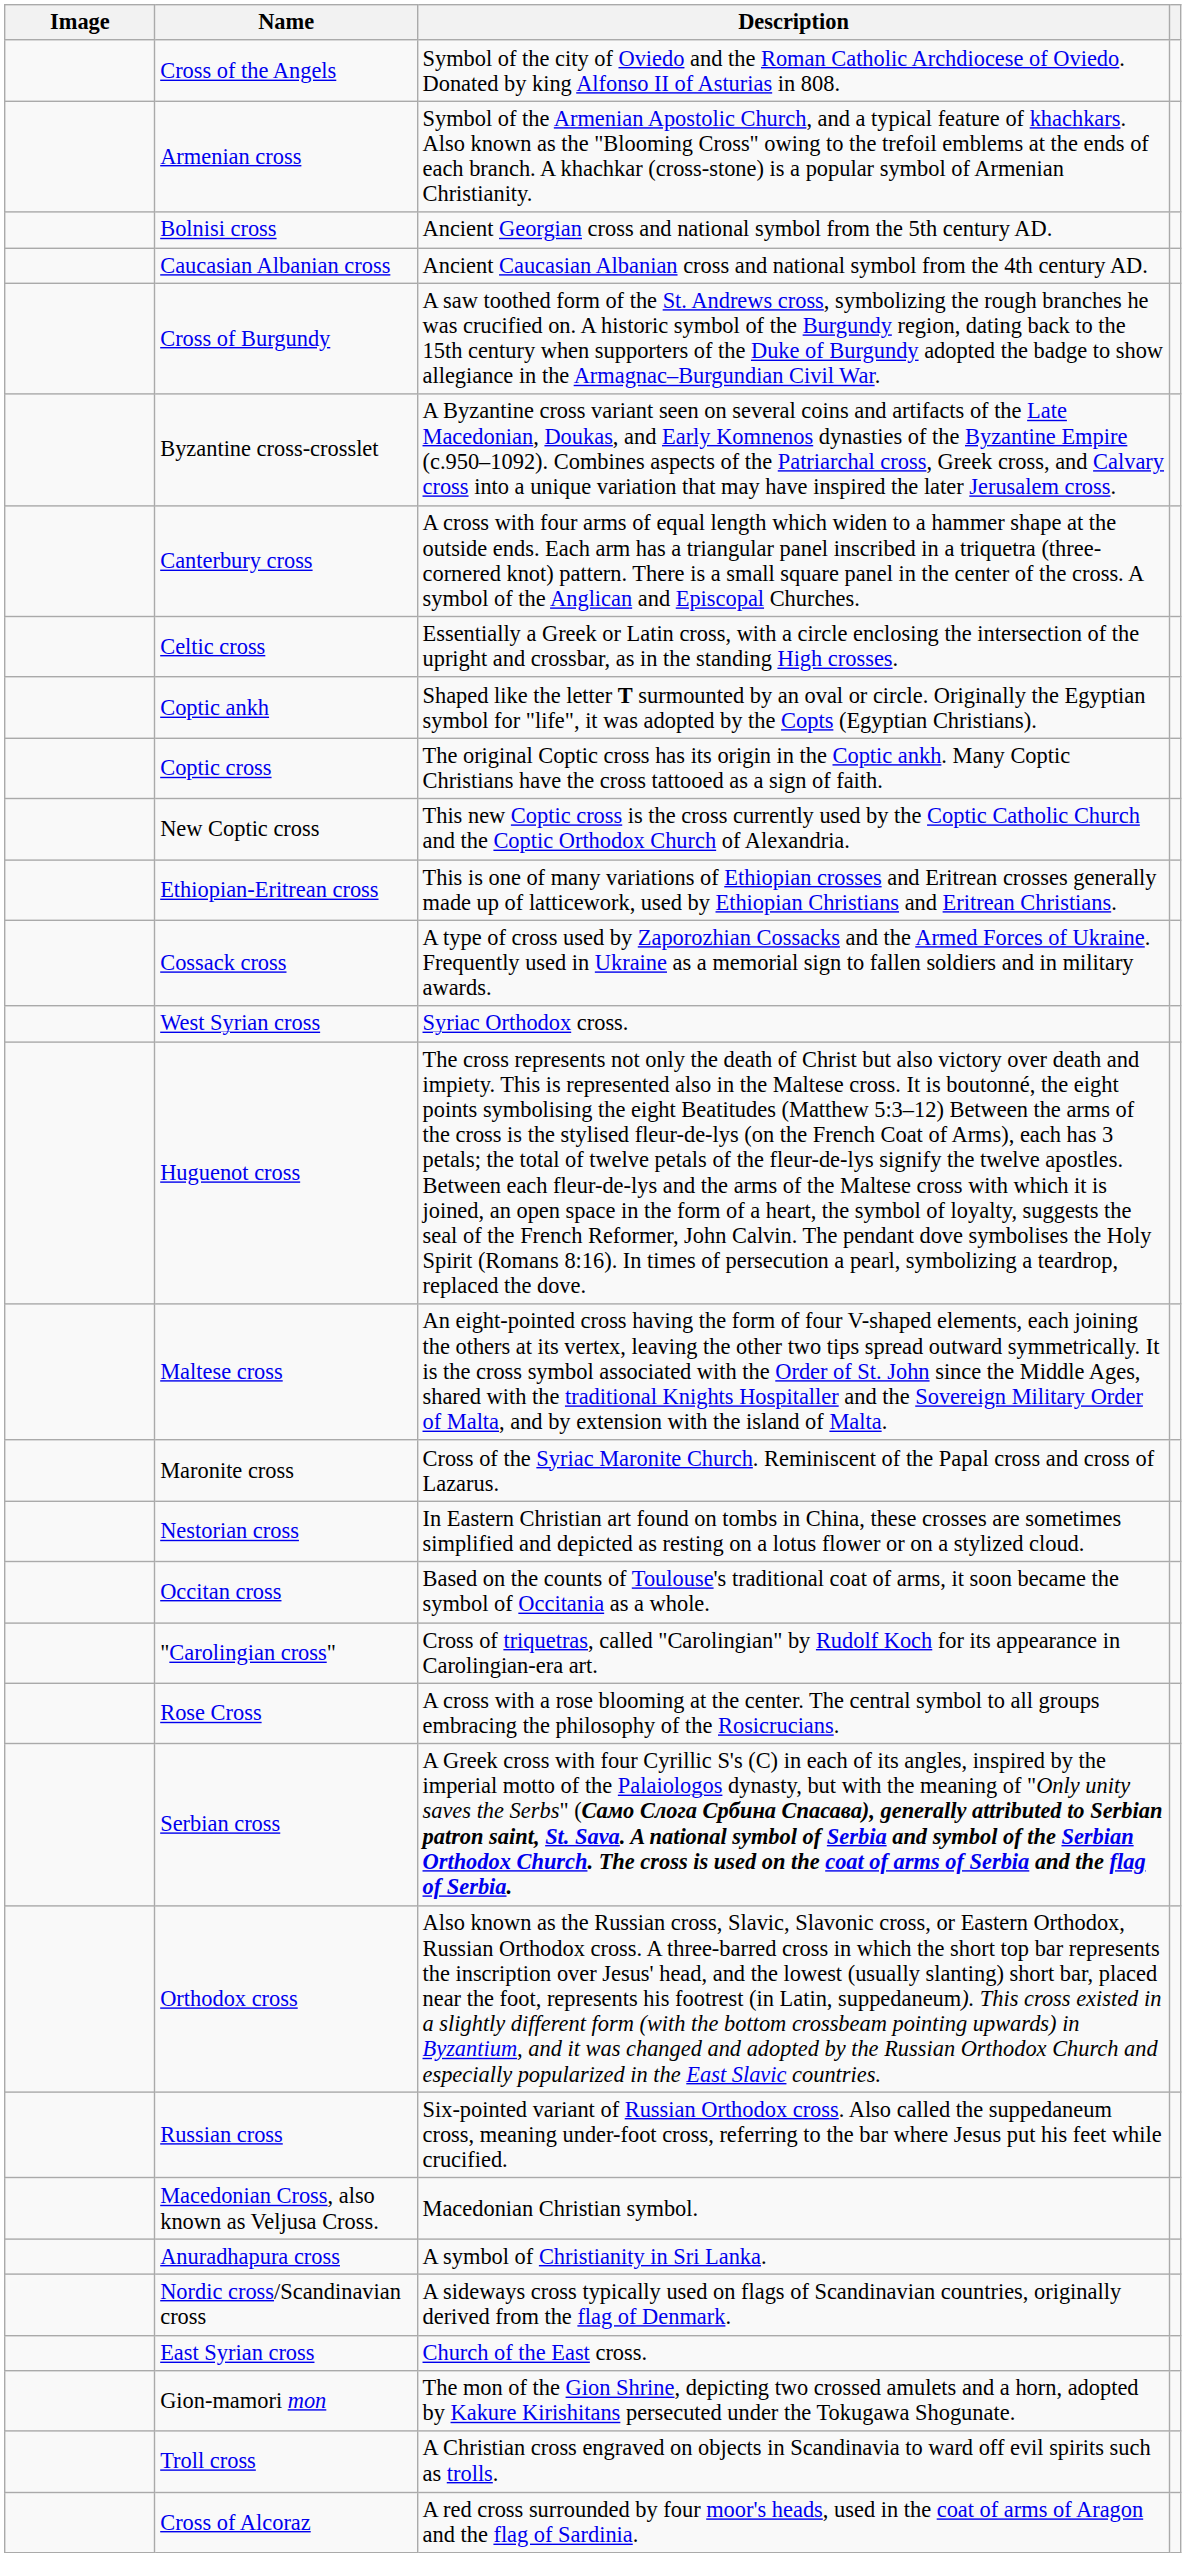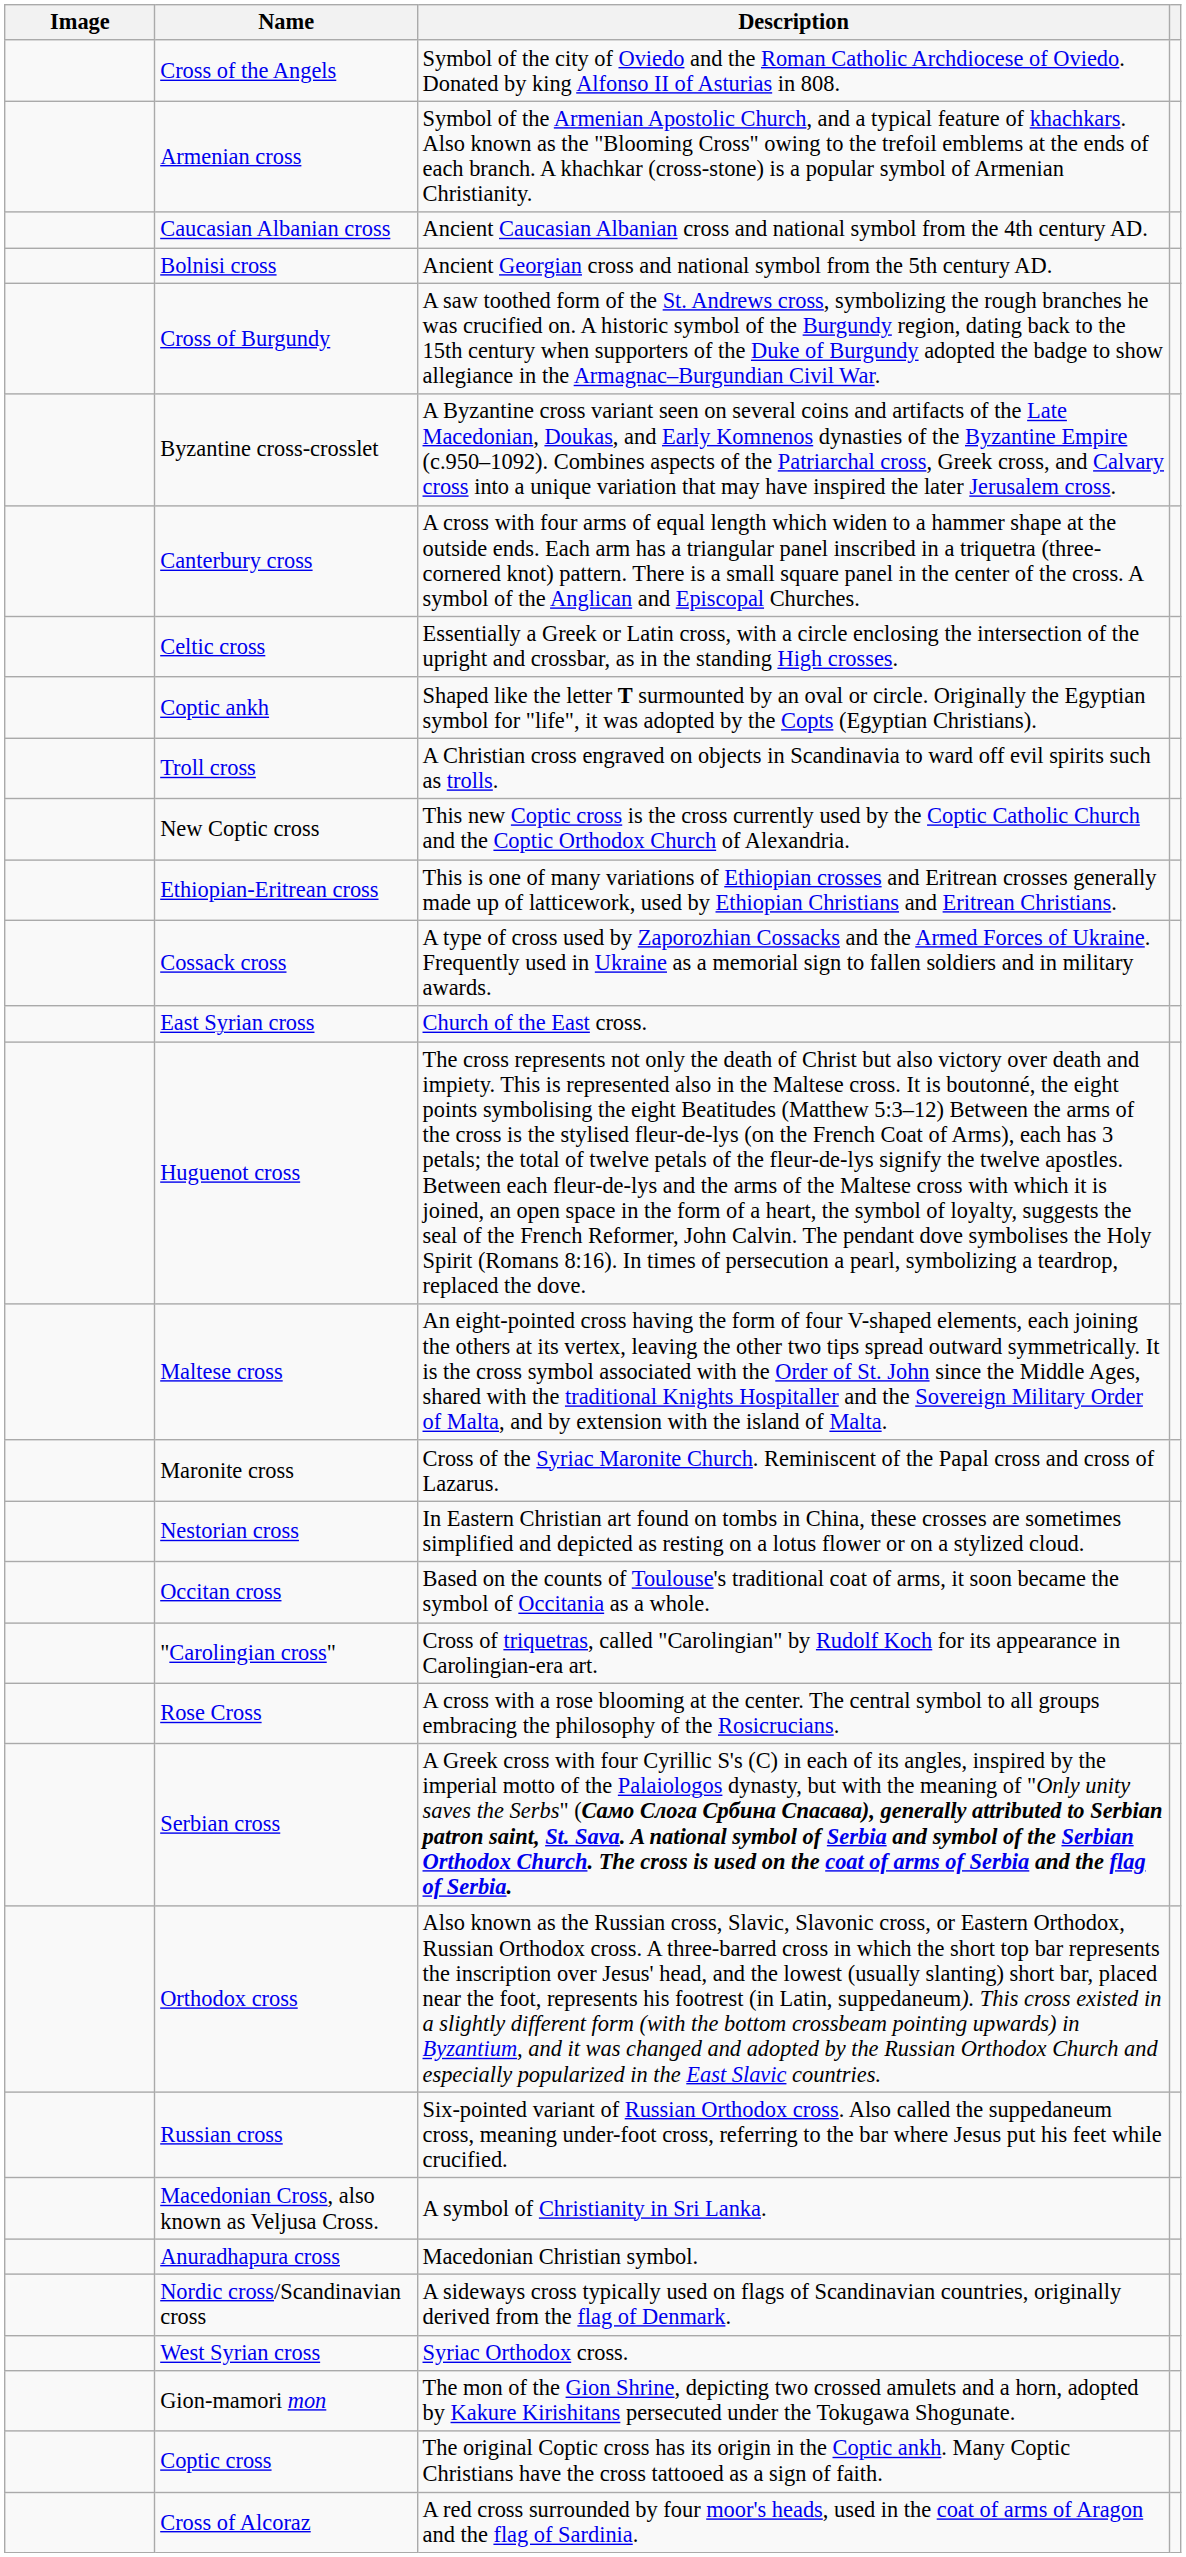 <table class="wikitable sortable">
 <tr>
 <th style="width:100px;">Image</th>
 <th style="width:180px;">Name</th>
 <th style="width:530px;">Description</th>
 <th></th>
 </tr>
 <tr>
 <td style="text-align:center;"></td>
 <td><a href='#'>Cross of the Angels</a></td>
 <td>Symbol of the city of <a href='#'>Oviedo</a> and the <a href='#'>Roman Catholic Archdiocese of Oviedo</a>. Donated by king <a href='#'>Alfonso II of Asturias</a> in 808.</td>
 <td></td>
 </tr>
 <tr>
 <td style="text-align:center;"> </td>
 <td><a href='#'>Armenian cross</a></td>
 <td>Symbol of the <a href='#'>Armenian Apostolic Church</a>, and a typical feature of <a href='#'>khachkars</a>.  Also known as the "Blooming Cross" owing to the trefoil emblems at the ends of each branch. A khachkar (cross-stone) is a popular symbol of Armenian Christianity.</td>
 <td></td>
 </tr>
 <tr>
 <td style="text-align:center;"></td>
-<td><a href='#'>Bolnisi cross</a></td>
-<td>Ancient <a href='#'>Georgian</a> cross and national symbol from the 5th century AD.</td>
+<td><a href='#'>Caucasian Albanian cross</a></td>
+<td>Ancient <a href='#'>Caucasian Albanian</a> cross and national symbol from the 4th century AD.</td>
 <td></td>
 </tr>
 <tr>
 <td style="text-align:center;"></td>
-<td><a href='#'>Caucasian Albanian cross</a></td>
-<td>Ancient <a href='#'>Caucasian Albanian</a> cross and national symbol from the 4th century AD.</td>
+<td><a href='#'>Bolnisi cross</a></td>
+<td>Ancient <a href='#'>Georgian</a> cross and national symbol from the 5th century AD.</td>
 <td></td>
 </tr>
 <tr>
 <td style="text-align:center;"></td>
 <td><a href='#'>Cross of Burgundy</a></td>
 <td>A saw toothed form of the <a href='#'>St. Andrews cross</a>, symbolizing the rough branches he was crucified on. A historic symbol of the <a href='#'>Burgundy</a> region, dating back to the 15th century  when supporters of the <a href='#'>Duke of Burgundy</a> adopted the badge to show allegiance in the <a href='#'>Armagnac–Burgundian Civil War</a>.</td>
 <td></td>
 </tr>
 <tr>
 <td style="text-align:center;"></td>
 <td>Byzantine cross-crosslet</td>
 <td>A Byzantine cross variant seen on several coins and artifacts of the <a href='#'>Late Macedonian</a>, <a href='#'>Doukas</a>, and <a href='#'>Early Komnenos</a> dynasties of the <a href='#'>Byzantine Empire</a> (c.950–1092). Combines aspects of the <a href='#'>Patriarchal cross</a>, Greek cross, and <a href='#'>Calvary cross</a> into a unique variation that may have inspired the later <a href='#'>Jerusalem cross</a>.</td>
 <td></td>
 </tr>
 <tr>
 <td style="text-align:center;"></td>
 <td><a href='#'>Canterbury cross</a></td>
 <td>A cross with four arms of equal length which widen to a hammer shape at the outside ends. Each arm has a triangular panel inscribed in a triquetra (three-cornered knot) pattern. There is a small square panel in the center of the cross. A symbol of the <a href='#'>Anglican</a> and <a href='#'>Episcopal</a> Churches.</td>
 <td></td>
 </tr>
 <tr>
 <td style="text-align:center;"> </td>
 <td><a href='#'>Celtic cross</a></td>
 <td>Essentially a Greek or Latin cross, with a circle enclosing the intersection of the upright and crossbar, as in the standing <a href='#'>High crosses</a>.</td>
 <td></td>
 </tr>
 <tr>
 <td style="text-align:center;"></td>
 <td><a href='#'>Coptic ankh</a></td>
 <td>Shaped like the letter <strong>T</strong> surmounted by an oval or circle. Originally the Egyptian symbol for "life", it was adopted by the <a href='#'>Copts</a> (Egyptian Christians).</td>
 <td></td>
 </tr>
 <tr>
 <td style="text-align:center;"></td>
-<td><a href='#'>Coptic cross</a></td>
-<td>The original Coptic cross has its origin in the <a href='#'>Coptic ankh</a>. Many Coptic Christians have the cross tattooed as a sign of faith.</td>
+<td><a href='#'>Troll cross</a></td>
+<td>A Christian cross engraved on objects in Scandinavia to ward off evil spirits such as <a href='#'>trolls</a>.</td>
 <td></td>
 </tr>
 <tr>
 <td style="text-align:center;"></td>
 <td>New Coptic cross</td>
 <td>This new <a href='#'>Coptic cross</a> is the cross currently used by the <a href='#'>Coptic Catholic Church</a> and the <a href='#'>Coptic Orthodox Church</a> of Alexandria.</td>
 <td></td>
 </tr>
 <tr>
 <td></td>
 <td><a href='#'>Ethiopian-Eritrean cross</a></td>
 <td>This is one of many variations of <a href='#'>Ethiopian crosses</a> and Eritrean crosses generally made up of latticework, used by <a href='#'>Ethiopian Christians</a> and <a href='#'>Eritrean Christians</a>.</td>
 <td></td>
 </tr>
 <tr>
 <td style="text-align:center;"></td>
 <td><a href='#'>Cossack cross</a></td>
 <td>A type of cross used by <a href='#'>Zaporozhian Cossacks</a> and the <a href='#'>Armed Forces of Ukraine</a>. Frequently used in <a href='#'>Ukraine</a> as a memorial sign to fallen soldiers and in military awards.</td>
 <td></td>
 </tr>
 <tr>
 <td style="text-align:center;"></td>
-<td><a href='#'>West Syrian cross</a></td>
-<td><a href='#'>Syriac Orthodox</a> cross.</td>
+<td><a href='#'>East Syrian cross</a></td>
+<td><a href='#'>Church of the East</a> cross.</td>
 <td></td>
 </tr>
 <tr>
 <td style="text-align:center;"></td>
 <td><a href='#'>Huguenot cross</a></td>
 <td>The cross represents not only the death of Christ but also victory over death and impiety. This is represented also in the Maltese cross. It is boutonné, the eight points symbolising the eight Beatitudes (Matthew 5:3–12) Between the arms of the cross is the stylised fleur-de-lys (on the French Coat of Arms), each has 3 petals; the total of twelve petals of the fleur-de-lys signify the twelve apostles. Between each fleur-de-lys and the arms of the Maltese cross with which it is joined, an open space in the form of a heart, the symbol of loyalty, suggests the seal of the French Reformer, John Calvin. The pendant dove symbolises the Holy Spirit (Romans 8:16). In times of persecution a pearl, symbolizing a teardrop, replaced the dove.</td>
 <td></td>
 </tr>
 <tr>
 <td style="text-align:center;"> </td>
 <td><a href='#'>Maltese cross</a></td>
 <td>An eight-pointed cross having the form of four V-shaped elements, each joining the others at its vertex, leaving the other two tips spread outward symmetrically. It is the cross symbol associated with the <a href='#'>Order of St. John</a> since the Middle Ages, shared with the <a href='#'>traditional Knights Hospitaller</a> and the <a href='#'>Sovereign Military Order of Malta</a>, and by extension with the island of <a href='#'>Malta</a>.</td>
 <td></td>
 </tr>
 <tr>
 <td style="text-align:center;"></td>
 <td>Maronite cross</td>
 <td>Cross of the <a href='#'>Syriac Maronite Church</a>. Reminiscent of the Papal cross and cross of Lazarus.</td>
 <td></td>
 </tr>
 <tr>
 <td style="text-align:center;"></td>
 <td><a href='#'>Nestorian cross</a></td>
 <td>In Eastern Christian art found on tombs in China, these crosses are sometimes simplified and depicted as resting on a lotus flower or on a stylized cloud.</td>
 <td></td>
 </tr>
 <tr>
 <td style="text-align:center;"></td>
 <td><a href='#'>Occitan cross</a></td>
 <td>Based on the counts of <a href='#'>Toulouse</a>'s traditional coat of arms, it soon became the symbol of <a href='#'>Occitania</a> as a whole.</td>
 <td></td>
 </tr>
 <tr>
 <td style="text-align:center;"></td>
 <td>"<a href='#'>Carolingian cross</a>"</td>
 <td>Cross of <a href='#'>triquetras</a>, called "Carolingian" by <a href='#'>Rudolf Koch</a> for its appearance in Carolingian-era art.</td>
 <td></td>
 </tr>
 <tr>
 <td style="text-align:center;"></td>
 <td><a href='#'>Rose Cross</a></td>
 <td>A cross with a rose blooming at the center. The central symbol to all groups embracing the philosophy of the <a href='#'>Rosicrucians</a>.</td>
 <td></td>
 </tr>
 <tr>
 <td style="text-align:center;"></td>
 <td><a href='#'>Serbian cross</a></td>
 <td>A Greek cross with four Cyrillic S's (C) in each of its angles, inspired by the imperial motto of the <a href='#'>Palaiologos</a> dynasty, but with the meaning of  "<em>Only unity saves the Serbs</em>" (<strong><em>С<strong>амо </strong>С<strong>лога </strong>С<strong>рбина </strong>С<strong>пасава<em>), generally attributed to Serbian patron saint, <a href='#'>St. Sava</a>. A national symbol of <a href='#'>Serbia</a> and symbol of the <a href='#'>Serbian Orthodox Church</a>. The cross is used on the <a href='#'>coat of arms of Serbia</a> and the <a href='#'>flag of Serbia</a>.</td>
 <td></td>
 </tr>
 <tr>
 <td style="text-align:center;"></td>
 <td><a href='#'>Orthodox cross</a></td>
 <td>Also known as the Russian cross, Slavic, Slavonic cross, or Eastern Orthodox, Russian Orthodox cross. A three-barred cross in which the short top bar represents the inscription over Jesus' head, and the lowest (usually slanting) short bar, placed near the foot, represents his footrest (in Latin, </em>suppedaneum<em>). This cross existed in a slightly different form (with the bottom crossbeam pointing upwards) in <a href='#'>Byzantium</a>, and it was changed and adopted by the Russian Orthodox Church and especially popularized in the <a href='#'>East Slavic</a> countries.</td>
 <td></td>
 </tr>
 <tr>
 <td style="text-align:center;"></td>
 <td><a href='#'>Russian cross</a></td>
 <td>Six-pointed variant of <a href='#'>Russian Orthodox cross</a>. Also called the suppedaneum cross, meaning under-foot cross, referring to the bar where Jesus put his feet while crucified.</td>
 <td></td>
 </tr>
 <tr>
 <td style="text-align:center;"></td>
 <td><a href='#'>Macedonian Cross</a>, also known as Veljusa Cross.</td>
-<td>Macedonian Christian symbol.</td>
+<td>A symbol of <a href='#'>Christianity in Sri Lanka</a>.</td>
 <td></td>
 </tr>
 <tr>
 <td style="text-align:center;"></td>
 <td><a href='#'>Anuradhapura cross</a></td>
-<td>A symbol of <a href='#'>Christianity in Sri Lanka</a>.</td>
+<td>Macedonian Christian symbol.</td>
 <td></td>
 </tr>
 <tr>
 <td style="text-align:center;"></td>
 <td><a href='#'>Nordic cross</a>/Scandinavian cross</td>
 <td>A sideways cross typically used on flags of Scandinavian countries, originally derived from the <a href='#'>flag of Denmark</a>.</td>
 <td></td>
 </tr>
 <tr>
 <td style="text-align:center;"></td>
-<td><a href='#'>East Syrian cross</a></td>
-<td><a href='#'>Church of the East</a> cross.</td>
+<td><a href='#'>West Syrian cross</a></td>
+<td><a href='#'>Syriac Orthodox</a> cross.</td>
 <td></td>
 </tr>
 <tr>
 <td style="text-align:center;"></td>
 <td></em>Gion-mamori<em> <a href='#'>mon</a></td>
 <td>The mon of the <a href='#'>Gion Shrine</a>, depicting two crossed amulets and a horn, adopted by <a href='#'>Kakure Kirishitans</a> persecuted under the Tokugawa Shogunate.</td>
 <td></td>
 </tr>
 <tr>
 <td style="text-align:center;"></td>
-<td><a href='#'>Troll cross</a></td>
-<td>A Christian cross engraved on objects in Scandinavia to ward off evil spirits such as <a href='#'>trolls</a>.</td>
+<td><a href='#'>Coptic cross</a></td>
+<td>The original Coptic cross has its origin in the <a href='#'>Coptic ankh</a>. Many Coptic Christians have the cross tattooed as a sign of faith.</td>
 <td></td>
 </tr>
 <tr>
 <td style="text-align:center;"></td>
 <td><a href='#'>Cross of Alcoraz</a></td>
 <td>A red cross surrounded by four <a href='#'>moor's heads</a>, used in the <a href='#'>coat of arms of Aragon</a> and the <a href='#'>flag of Sardinia</a>.</td>
 <td></td>
 </tr>
 </table>
